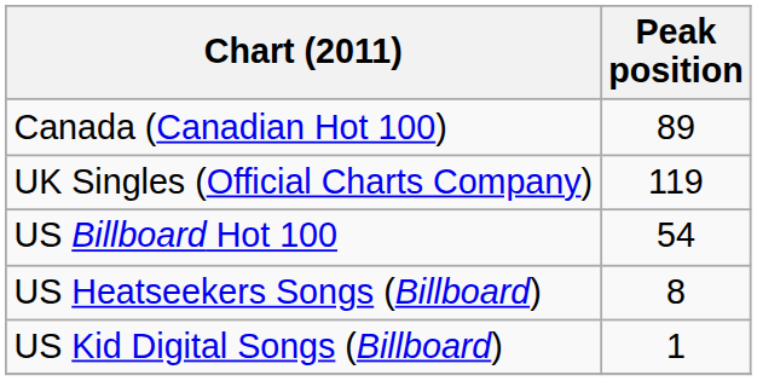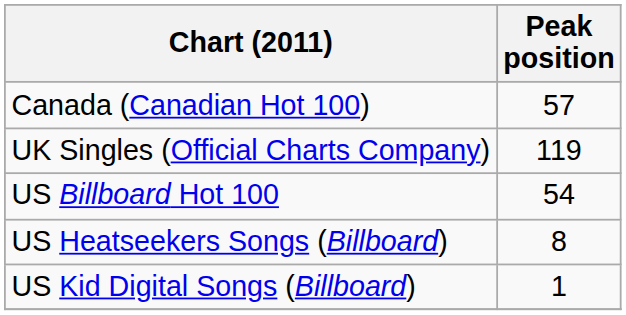 <table class="wikitable sortable">
 <tr>
 <th scope="col">Chart (2011)</th>
 <th scope="col">Peak<br>position</th>
 </tr>
 <tr>
 <td>Canada (<a href='#'>Canadian Hot 100</a>)</td>
-<td style="text-align:center;">89</td>
+<td style="text-align:center;">57</td>
 </tr>
 <tr>
 <td>UK Singles (<a href='#'>Official Charts Company</a>)</td>
 <td style="text-align:center;">119</td>
 </tr>
 <tr>
 <td>US <a href='#'><em>Billboard</em> Hot 100</a></td>
 <td style="text-align:center;">54</td>
 </tr>
 <tr>
 <td>US <a href='#'>Heatseekers Songs</a> (<em><a href='#'>Billboard</a></em>)</td>
 <td style="text-align:center;">8</td>
 </tr>
 <tr>
 <td>US <a href='#'>Kid Digital Songs</a> (<em><a href='#'>Billboard</a></em>)</td>
 <td style="text-align:center;">1</td>
 </tr>
 <tr>
 </tr>
 </table>
